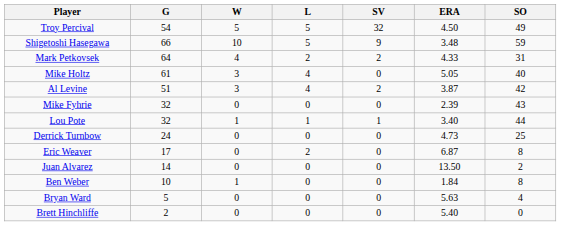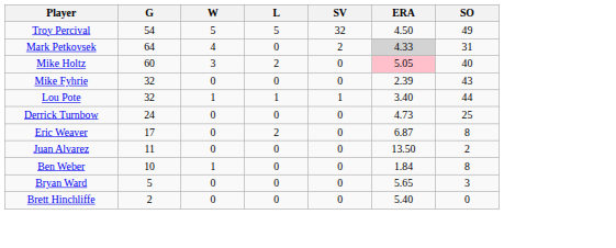 <table class="wikitable sortable">
 <tr>
 <th bgcolor="#DDDDFF" width="16%">Player</th>
 <th bgcolor="#DDDDFF" width="9%">G</th>
 <th bgcolor="#DDDDFF" width="9%">W</th>
 <th bgcolor="#DDDDFF" width="9%">L</th>
 <th bgcolor="#DDDDFF" width="9%">SV</th>
 <th bgcolor="#DDDDFF" width="9%">ERA</th>
 <th bgcolor="#DDDDFF" width="9%">SO</th>
 </tr>
 <tr align="center">
 <td><a href='#'>Troy Percival</a></td>
 <td>54</td>
 <td>5</td>
 <td>5</td>
 <td>32</td>
 <td>4.50</td>
 <td>49</td>
 </tr>
 <tr align="center">
-<td><a href='#'>Shigetoshi Hasegawa</a></td>
-<td>66</td>
-<td>10</td>
-<td>5</td>
-<td>9</td>
-<td>3.48</td>
-<td>59</td>
-</tr>
-<tr align="center">
 <td><a href='#'>Mark Petkovsek</a></td>
 <td>64</td>
 <td>4</td>
+<td>0</td>
 <td>2</td>
-<td>2</td>
-<td>4.33</td>
+<td style="background: lightgrey;">4.33</td>
 <td>31</td>
 </tr>
 <tr align=center>
 <td><a href='#'>Mike Holtz</a></td>
-<td>61</td>
+<td>60</td>
 <td>3</td>
-<td>4</td>
+<td>2</td>
 <td>0</td>
-<td>5.05</td>
+<td style="background: pink;">5.05</td>
 <td>40</td>
-</tr>
-<tr align=center>
-<td><a href='#'>Al Levine</a></td>
-<td>51</td>
-<td>3</td>
-<td>4</td>
-<td>2</td>
-<td>3.87</td>
-<td>42</td>
 </tr>
 <tr align=center>
 <td><a href='#'>Mike Fyhrie</a></td>
 <td>32</td>
 <td>0</td>
 <td>0</td>
 <td>0</td>
 <td>2.39</td>
 <td>43</td>
 </tr>
 <tr align=center>
 <td><a href='#'>Lou Pote</a></td>
 <td>32</td>
 <td>1</td>
 <td>1</td>
 <td>1</td>
 <td>3.40</td>
 <td>44</td>
 </tr>
 <tr align=center>
 <td><a href='#'>Derrick Turnbow</a></td>
 <td>24</td>
 <td>0</td>
 <td>0</td>
 <td>0</td>
 <td>4.73</td>
 <td>25</td>
 </tr>
 <tr align=center>
 <td><a href='#'>Eric Weaver</a></td>
 <td>17</td>
 <td>0</td>
 <td>2</td>
 <td>0</td>
 <td>6.87</td>
 <td>8</td>
 </tr>
 <tr align=center>
 <td><a href='#'>Juan Alvarez</a></td>
-<td>14</td>
+<td>11</td>
 <td>0</td>
 <td>0</td>
 <td>0</td>
 <td>13.50</td>
 <td>2</td>
 </tr>
 <tr align=center>
 <td><a href='#'>Ben Weber</a></td>
 <td>10</td>
 <td>1</td>
 <td>0</td>
 <td>0</td>
 <td>1.84</td>
 <td>8</td>
 </tr>
 <tr align="center">
 <td><a href='#'>Bryan Ward</a></td>
 <td>5</td>
 <td>0</td>
 <td>0</td>
 <td>0</td>
-<td>5.63</td>
-<td>4</td>
+<td>5.65</td>
+<td>3</td>
 </tr>
 <tr align=center>
 <td><a href='#'>Brett Hinchliffe</a></td>
 <td>2</td>
 <td>0</td>
 <td>0</td>
 <td>0</td>
 <td>5.40</td>
 <td>0</td>
 </tr>
 </table>
